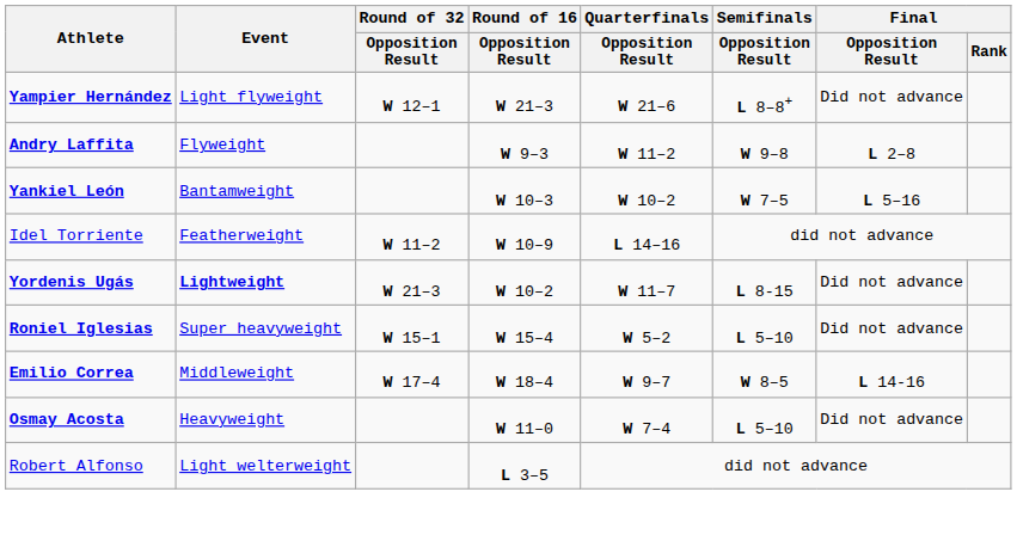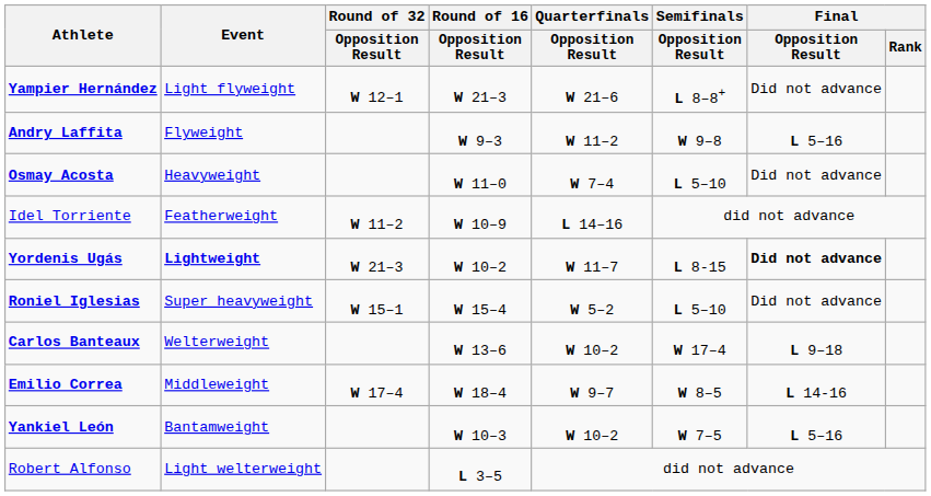 <table class="wikitable" style="font-size:90%">
 <tr>
 <th rowspan="2">Athlete</th>
 <th rowspan="2">Event</th>
 <th>Round of 32</th>
 <th>Round of 16</th>
 <th>Quarterfinals</th>
 <th>Semifinals</th>
 <th colspan=2>Final</th>
 </tr>
 <tr style="font-size:95%">
 <th>Opposition<br>Result</th>
 <th>Opposition<br>Result</th>
 <th>Opposition<br>Result</th>
 <th>Opposition<br>Result</th>
 <th>Opposition<br>Result</th>
 <th>Rank</th>
 </tr>
 <tr align=center>
 <td align=left><strong><a href='#'>Yampier Hernández</a></strong></td>
 <td align=left><a href='#'>Light flyweight</a></td>
 <td><br><strong>W</strong> 12–1</td>
 <td><br><strong>W</strong> 21–3</td>
 <td><br><strong>W</strong> 21–6</td>
 <td><br><strong>L</strong> 8–8<sup>+</sup></td>
 <td>Did not advance</td>
 <td></td>
 </tr>
 <tr align=center>
 <td align=left><strong><a href='#'>Andry Laffita</a></strong></td>
 <td align=left><a href='#'>Flyweight</a></td>
 <td></td>
 <td><br><strong>W</strong> 9–3</td>
 <td><br><strong>W</strong> 11–2</td>
 <td><br><strong>W</strong> 9–8</td>
-<td><br> <strong>L</strong> 2–8</td>
+<td><br><strong>L</strong> 5–16</td>
 <td></td>
 </tr>
 <tr align=center>
-<td align=left><strong><a href='#'>Yankiel León</a></strong></td>
-<td align=left><a href='#'>Bantamweight</a></td>
+<td align=left><strong><a href='#'>Osmay Acosta</a></strong></td>
+<td align=left><a href='#'>Heavyweight</a></td>
 <td></td>
-<td><br><strong>W</strong> 10–3</td>
-<td><br><strong>W</strong> 10–2</td>
-<td><br><strong>W</strong> 7–5</td>
-<td><br><strong>L</strong> 5–16</td>
+<td><br><strong>W</strong> 11–0</td>
+<td><br><strong>W</strong> 7–4</td>
+<td> <br> <strong>L</strong> 5–10</td>
+<td>Did not advance</td>
 <td></td>
 </tr>
 <tr align=center>
 <td align=left><a href='#'>Idel Torriente</a></td>
 <td align=left><a href='#'>Featherweight</a></td>
 <td><br><strong>W</strong> 11–2</td>
 <td><br><strong>W</strong> 10–9</td>
 <td> <br> <strong>L</strong> 14–16</td>
 <td colspan=3>did not advance</td>
 </tr>
 <tr align=center>
 <td align=left><strong><a href='#'>Yordenis Ugás</a></strong></td>
 <td align=left><strong><a href='#'>Lightweight</a></strong></td>
 <td><br><strong>W</strong> 21–3</td>
 <td><br><strong>W</strong> 10–2</td>
 <td><br><strong>W</strong> 11–7</td>
 <td><br><strong>L</strong> 8-15</td>
-<td>Did not advance</td>
+<td><strong>Did not advance</strong></td>
 <td></td>
 </tr>
 <tr align=center>
 <td align=left><strong><a href='#'>Roniel Iglesias</a></strong></td>
 <td align=left><a href='#'>Super heavyweight</a></td>
 <td><br><strong>W</strong> 15–1</td>
 <td><br><strong>W</strong> 15–4</td>
 <td> <br> <strong>W</strong> 5–2</td>
 <td> <br><strong>L</strong> 5–10</td>
 <td>Did not advance</td>
 <td></td>
 </tr>
 <tr align=center>
+<td align=left><strong><a href='#'>Carlos Banteaux</a></strong></td>
+<td align=left><a href='#'>Welterweight</a></td>
+<td></td>
+<td><br><strong>W</strong> 13–6</td>
+<td> <br> <strong>W</strong> 10–2</td>
+<td> <br> <strong>W</strong> 17–4</td>
+<td> <br> <strong>L</strong> 9–18</td>
+<td></td>
+</tr>
+<tr align=center>
 <td align=left><strong><a href='#'>Emilio Correa</a></strong></td>
 <td align=left><a href='#'>Middleweight</a></td>
 <td><br><strong>W</strong> 17–4</td>
 <td><br><strong>W</strong> 18–4</td>
 <td><br><strong>W</strong> 9–7</td>
 <td><br><strong>W</strong> 8–5</td>
 <td> <br> <strong>L</strong> 14-16</td>
 <td></td>
 </tr>
 <tr align=center>
-<td align=left><strong><a href='#'>Osmay Acosta</a></strong></td>
-<td align=left><a href='#'>Heavyweight</a></td>
+<td align=left><strong><a href='#'>Yankiel León</a></strong></td>
+<td align=left><a href='#'>Bantamweight</a></td>
 <td></td>
-<td><br><strong>W</strong> 11–0</td>
-<td><br><strong>W</strong> 7–4</td>
-<td> <br> <strong>L</strong> 5–10</td>
-<td>Did not advance</td>
+<td><br><strong>W</strong> 10–3</td>
+<td><br><strong>W</strong> 10–2</td>
+<td><br><strong>W</strong> 7–5</td>
+<td><br><strong>L</strong> 5–16</td>
 <td></td>
 </tr>
 <tr align=center>
 <td align=left><a href='#'>Robert Alfonso</a></td>
 <td align=left><a href='#'>Light welterweight</a></td>
 <td></td>
 <td><br><strong>L</strong> 3–5</td>
 <td colspan=4>did not advance</td>
 </tr>
 </table>
